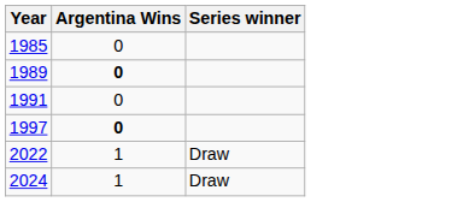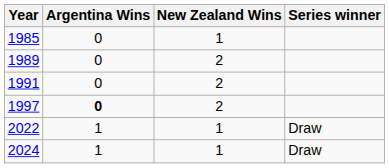 <table class="wikitable">
 <tr>
 <th>Year</th>
 <th>Argentina Wins</th>
+<th>New Zealand Wins</th>
 <th>Series winner</th>
 </tr>
 <tr>
 <td align=center> <a href='#'>1985</a></td>
 <td align="center">0</td>
+<td align="center">1</td>
 <td></td>
 </tr>
 <tr>
 <td align=center> <a href='#'>1989</a></td>
-<td align="center"><strong>0</strong></td>
+<td align="center">0</td>
+<td align="center">2</td>
 <td></td>
 </tr>
 <tr>
 <td align=center> <a href='#'>1991</a></td>
 <td align="center">0</td>
+<td align="center">2</td>
 <td></td>
 </tr>
 <tr>
 <td align=center> <a href='#'>1997</a></td>
 <td align="center"><strong>0</strong></td>
+<td align="center">2</td>
 <td></td>
 </tr>
 <tr>
 <td align=center> <a href='#'>2022</a></td>
+<td align="center">1</td>
 <td align="center">1</td>
 <td>Draw</td>
 </tr>
 <tr>
 <td align=center> <a href='#'>2024</a></td>
 <td align="center">1</td>
+<td align="center">1</td>
 <td>Draw</td>
 </tr>
 </table>
